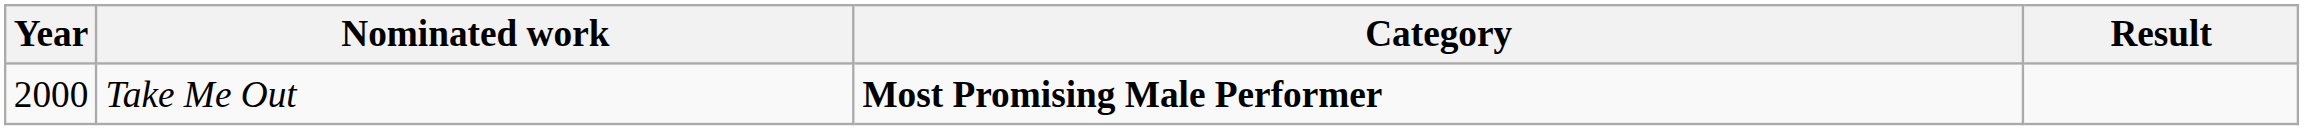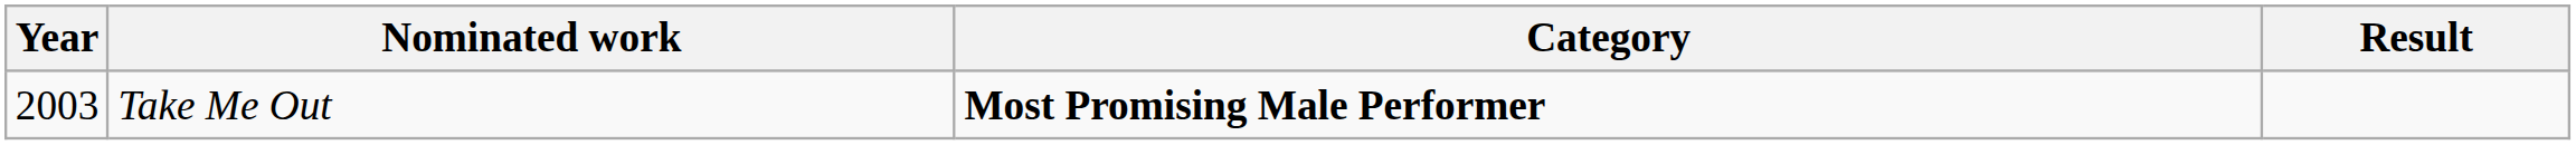 <table class=wikitable>
 <tr>
 <th width=4%>Year</th>
 <th width=33%>Nominated work</th>
 <th width=51%>Category</th>
 <th width=12%>Result</th>
 </tr>
 <tr>
-<td>2000</td>
+<td>2003</td>
 <td><em>Take Me Out</em></td>
 <td><strong>Most Promising Male Performer</strong></td>
 <td></td>
 </tr>
 </table>
